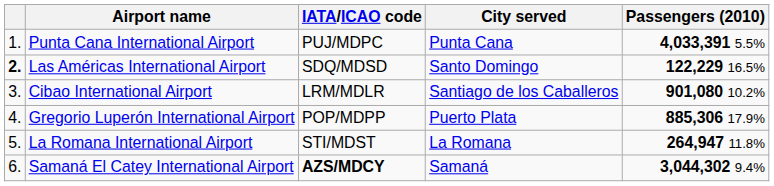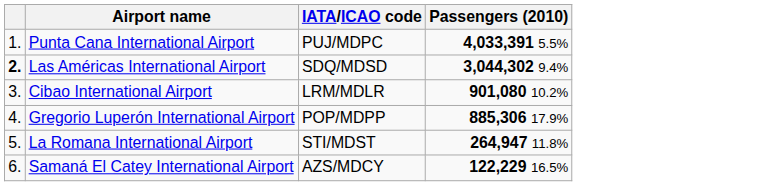 <table class="wikitable sortable">
 <tr>
 <th></th>
 <th>Airport name</th>
 <th><a href='#'>IATA</a>/<a href='#'>ICAO</a> code</th>
-<th>City served</th>
 <th>Passengers (2010)</th>
 </tr>
 <tr>
 <td>1.</td>
 <td><a href='#'>Punta Cana International Airport</a></td>
 <td>PUJ/MDPC</td>
-<td><a href='#'>Punta Cana</a></td>
 <td align=right><strong>4,033,391</strong> <small> 5.5%</small></td>
 </tr>
 <tr>
 <td><strong>2.</strong></td>
 <td><a href='#'>Las Américas International Airport</a></td>
 <td>SDQ/MDSD</td>
-<td><a href='#'>Santo Domingo</a></td>
-<td align=right><strong>122,229</strong> <small> 16.5%</small></td>
+<td align=right><strong>3,044,302</strong> <small> 9.4%</small></td>
 </tr>
 <tr>
 <td>3.</td>
 <td><a href='#'>Cibao International Airport</a></td>
 <td>LRM/MDLR</td>
-<td><a href='#'>Santiago de los Caballeros</a></td>
 <td align=right><strong>901,080</strong> <small> 10.2%</small></td>
 </tr>
 <tr>
 <td>4.</td>
 <td><a href='#'>Gregorio Luperón International Airport</a></td>
 <td>POP/MDPP</td>
-<td><a href='#'>Puerto Plata</a></td>
 <td align=right><strong>885,306</strong>  <small> 17.9%</small></td>
 </tr>
 <tr>
 <td>5.</td>
 <td><a href='#'>La Romana International Airport</a></td>
 <td>STI/MDST</td>
-<td><a href='#'>La Romana</a></td>
 <td align=right><strong>264,947</strong> <small> 11.8%</small></td>
 </tr>
 <tr>
 <td>6.</td>
 <td><a href='#'>Samaná El Catey International Airport</a></td>
-<td><strong>AZS/MDCY</strong></td>
-<td><a href='#'>Samaná</a></td>
-<td align=right><strong>3,044,302</strong> <small> 9.4%</small></td>
+<td>AZS/MDCY</td>
+<td align=right><strong>122,229</strong> <small> 16.5%</small></td>
 </tr>
 </table>
